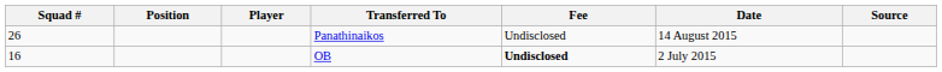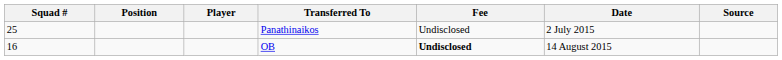 <table class="wikitable sortable" style="width:90%; text-align:center; font-size:95%; text-align:left;">
 <tr>
 <th>Squad #</th>
 <th>Position</th>
 <th>Player</th>
 <th>Transferred To</th>
 <th>Fee</th>
 <th>Date</th>
 <th>Source</th>
 </tr>
 <tr>
-<td>26</td>
+<td>25</td>
 <td></td>
 <td></td>
 <td> <a href='#'>Panathinaikos</a></td>
 <td>Undisclosed</td>
-<td>14 August 2015</td>
+<td>2 July 2015</td>
 <td></td>
 </tr>
 <tr>
 <td>16</td>
 <td></td>
 <td></td>
 <td> <a href='#'>OB</a></td>
 <td><strong>Undisclosed</strong></td>
-<td>2 July 2015</td>
+<td>14 August 2015</td>
 <td></td>
 </tr>
 </table>
